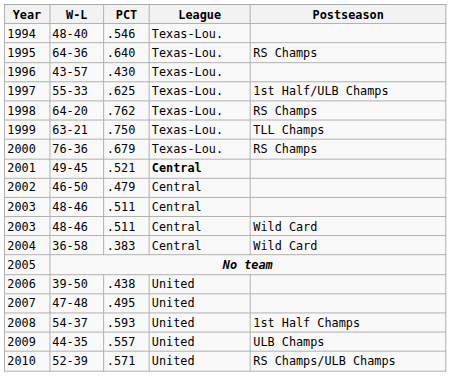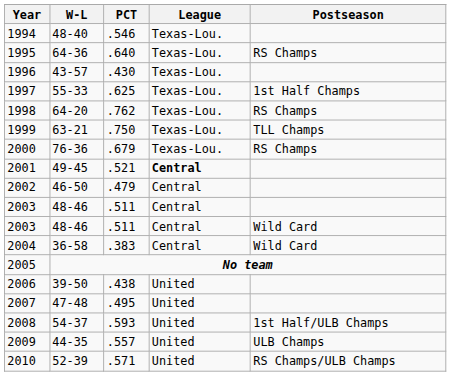 <table class="wikitable" width="55%">
 <tr>
 </tr>
 <tr>
 <th>Year</th>
 <th>W-L</th>
 <th>PCT</th>
 <th>League</th>
 <th>Postseason</th>
 </tr>
 <tr>
 <td>1994</td>
 <td>48-40</td>
 <td>.546</td>
 <td>Texas-Lou.</td>
 <td></td>
 </tr>
 <tr>
 <td>1995</td>
 <td>64-36</td>
 <td>.640</td>
 <td>Texas-Lou.</td>
 <td>RS Champs</td>
 </tr>
 <tr>
 <td>1996</td>
 <td>43-57</td>
 <td>.430</td>
 <td>Texas-Lou.</td>
 <td></td>
 </tr>
 <tr>
 <td>1997</td>
 <td>55-33</td>
 <td>.625</td>
 <td>Texas-Lou.</td>
-<td>1st Half/ULB Champs</td>
+<td>1st Half Champs</td>
 </tr>
 <tr>
 <td>1998</td>
 <td>64-20</td>
 <td>.762</td>
 <td>Texas-Lou.</td>
 <td>RS Champs</td>
 </tr>
 <tr>
 <td>1999</td>
 <td>63-21</td>
 <td>.750</td>
 <td>Texas-Lou.</td>
 <td>TLL Champs</td>
 </tr>
 <tr>
 <td>2000</td>
 <td>76-36</td>
 <td>.679</td>
 <td>Texas-Lou.</td>
 <td>RS Champs</td>
 </tr>
 <tr>
 <td>2001</td>
 <td>49-45</td>
 <td>.521</td>
 <td><strong>Central</strong></td>
 <td></td>
 </tr>
 <tr>
 <td>2002</td>
 <td>46-50</td>
 <td>.479</td>
 <td>Central</td>
 <td></td>
 </tr>
 <tr>
 <td>2003</td>
 <td>48-46</td>
 <td>.511</td>
 <td>Central</td>
 <td></td>
 </tr>
 <tr>
 <td>2003</td>
 <td>48-46</td>
 <td>.511</td>
 <td>Central</td>
 <td>Wild Card</td>
 </tr>
 <tr>
 <td>2004</td>
 <td>36-58</td>
 <td>.383</td>
 <td>Central</td>
 <td>Wild Card</td>
 </tr>
 <tr>
 <td>2005</td>
 <td colspan="4" align="center"><strong><em>No team</em></strong></td>
 </tr>
 <tr>
 <td>2006</td>
 <td>39-50</td>
 <td>.438</td>
 <td>United</td>
 <td></td>
 </tr>
 <tr>
 <td>2007</td>
 <td>47-48</td>
 <td>.495</td>
 <td>United</td>
 <td></td>
 </tr>
 <tr>
 <td>2008</td>
 <td>54-37</td>
 <td>.593</td>
 <td>United</td>
-<td>1st Half Champs</td>
+<td>1st Half/ULB Champs</td>
 </tr>
 <tr>
 <td>2009</td>
 <td>44-35</td>
 <td>.557</td>
 <td>United</td>
 <td>ULB Champs</td>
 </tr>
 <tr>
 <td>2010</td>
 <td>52-39</td>
 <td>.571</td>
 <td>United</td>
 <td>RS Champs/ULB Champs</td>
 </tr>
 </table>
